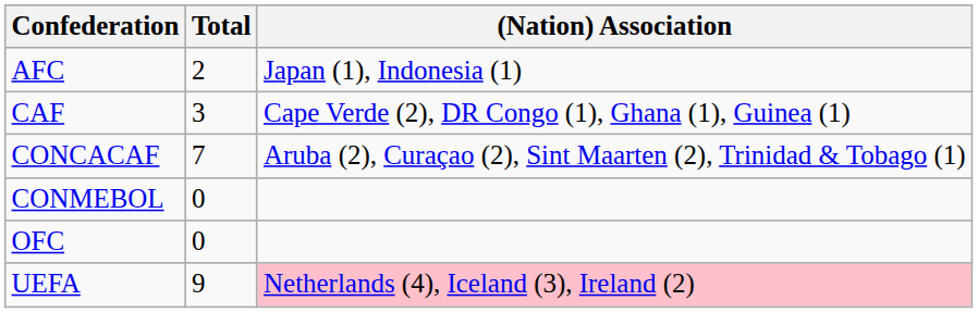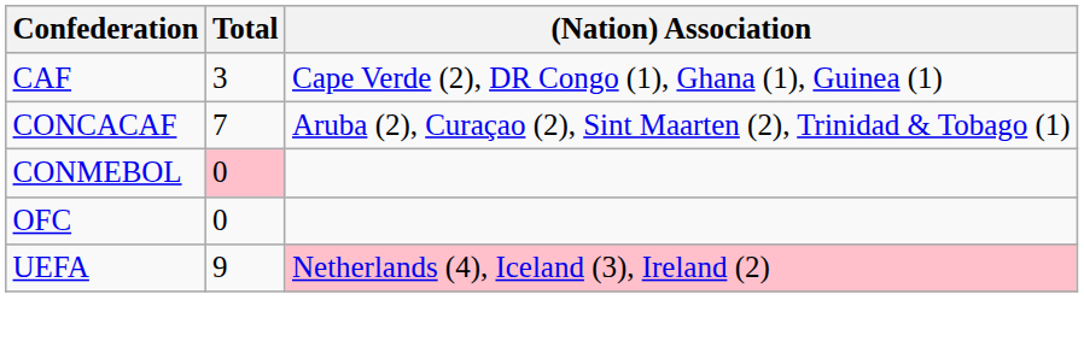 <table class="wikitable sortable" style="text-align:left">
 <tr>
 <th scope="row">Confederation</th>
 <th scope="col">Total</th>
 <th scope="col" class="unsortable">(Nation) Association</th>
-</tr>
-<tr>
-<td><a href='#'>AFC</a></td>
-<td>2</td>
-<td> <a href='#'>Japan</a> (1),  <a href='#'>Indonesia</a> (1)</td>
 </tr>
 <tr>
 <td><a href='#'>CAF</a></td>
 <td>3</td>
 <td> <a href='#'>Cape Verde</a> (2),  <a href='#'>DR Congo</a> (1),  <a href='#'>Ghana</a> (1),  <a href='#'>Guinea</a> (1)</td>
 </tr>
 <tr>
 <td><a href='#'>CONCACAF</a></td>
 <td>7</td>
 <td> <a href='#'>Aruba</a> (2),  <a href='#'>Curaçao</a> (2),  <a href='#'>Sint Maarten</a> (2),  <a href='#'>Trinidad & Tobago</a> (1)</td>
 </tr>
 <tr>
 <td><a href='#'>CONMEBOL</a></td>
-<td>0</td>
+<td style="background: pink;">0</td>
 <td> </td>
 </tr>
 <tr>
 <td><a href='#'>OFC</a></td>
 <td>0</td>
 <td> </td>
 </tr>
 <tr>
 <td><a href='#'>UEFA</a></td>
 <td>9</td>
 <td style="background: pink;"> <a href='#'>Netherlands</a> (4),  <a href='#'>Iceland</a> (3),  <a href='#'>Ireland</a> (2)</td>
 </tr>
 </table>
